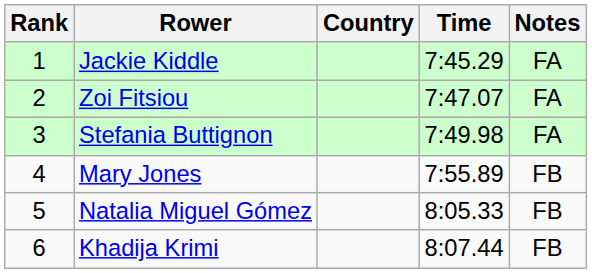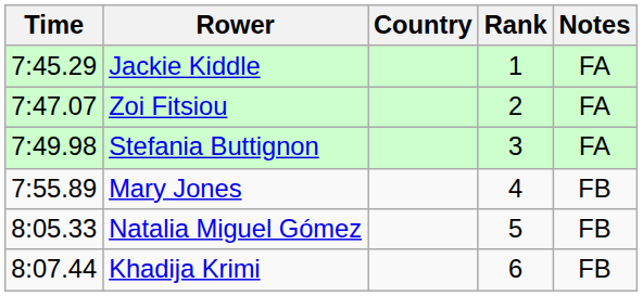 <table class="wikitable" style="text-align:center">
 <tr>
-<th>Rank</th>
+<th>Time</th>
 <th>Rower</th>
 <th>Country</th>
-<th>Time</th>
+<th>Rank</th>
 <th>Notes</th>
 </tr>
 <tr bgcolor=ccffcc>
-<td>1</td>
+<td>7:45.29</td>
 <td align="left"><a href='#'>Jackie Kiddle</a></td>
 <td align="left"></td>
-<td>7:45.29</td>
+<td>1</td>
 <td>FA</td>
 </tr>
 <tr bgcolor=ccffcc>
-<td>2</td>
+<td>7:47.07</td>
 <td align="left"><a href='#'>Zoi Fitsiou</a></td>
 <td align="left"></td>
-<td>7:47.07</td>
+<td>2</td>
 <td>FA</td>
 </tr>
 <tr bgcolor=ccffcc>
-<td>3</td>
+<td>7:49.98</td>
 <td align="left"><a href='#'>Stefania Buttignon</a></td>
 <td align="left"></td>
-<td>7:49.98</td>
+<td>3</td>
 <td>FA</td>
 </tr>
 <tr>
-<td>4</td>
+<td>7:55.89</td>
 <td align="left"><a href='#'>Mary Jones</a></td>
 <td align="left"></td>
-<td>7:55.89</td>
+<td>4</td>
 <td>FB</td>
 </tr>
 <tr>
-<td>5</td>
+<td>8:05.33</td>
 <td align="left"><a href='#'>Natalia Miguel Gómez</a></td>
 <td align="left"></td>
-<td>8:05.33</td>
+<td>5</td>
 <td>FB</td>
 </tr>
 <tr>
-<td>6</td>
+<td>8:07.44</td>
 <td align="left"><a href='#'>Khadija Krimi</a></td>
 <td align="left"></td>
-<td>8:07.44</td>
+<td>6</td>
 <td>FB</td>
 </tr>
 </table>
